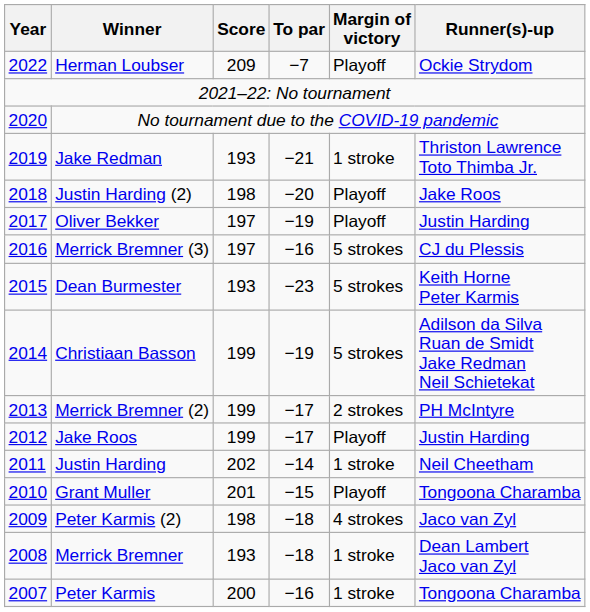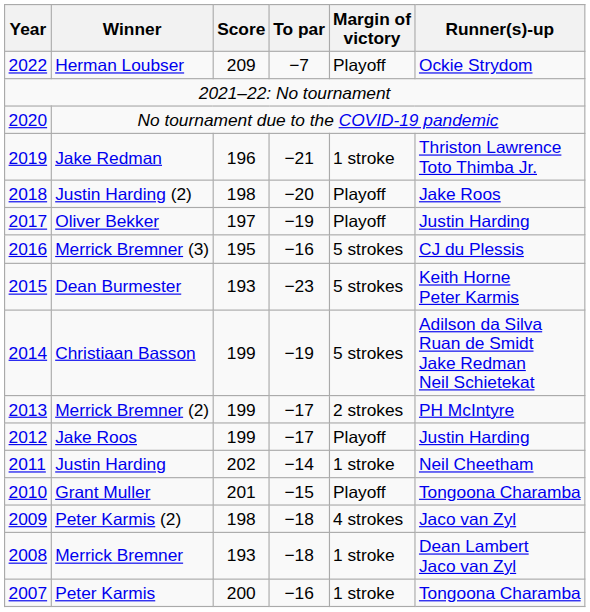 <table class=wikitable style="font-size:95%">
 <tr>
 <th>Year</th>
 <th>Winner</th>
 <th>Score</th>
 <th>To par</th>
 <th>Margin of<br>victory</th>
 <th>Runner(s)-up</th>
 </tr>
 <tr>
 <td><a href='#'>2022</a></td>
 <td> <a href='#'>Herman Loubser</a></td>
 <td align=center>209</td>
 <td align=center>−7</td>
 <td>Playoff</td>
 <td> <a href='#'>Ockie Strydom</a></td>
 </tr>
 <tr>
 <td colspan=6 align=center><em>2021–22: No tournament</em></td>
 </tr>
 <tr>
 <td><a href='#'>2020</a></td>
 <td colspan=5 align=center><em>No tournament due to the <a href='#'>COVID-19 pandemic</a></em></td>
 </tr>
 <tr>
 <td><a href='#'>2019</a></td>
 <td> <a href='#'>Jake Redman</a></td>
-<td align=center>193</td>
+<td align=center>196</td>
 <td align=center>−21</td>
 <td>1 stroke</td>
 <td> <a href='#'>Thriston Lawrence</a><br> <a href='#'>Toto Thimba Jr.</a></td>
 </tr>
 <tr>
 <td><a href='#'>2018</a></td>
 <td> <a href='#'>Justin Harding</a> (2)</td>
 <td align=center>198</td>
 <td align=center>−20</td>
 <td>Playoff</td>
 <td> <a href='#'>Jake Roos</a></td>
 </tr>
 <tr>
 <td><a href='#'>2017</a></td>
 <td> <a href='#'>Oliver Bekker</a></td>
 <td align=center>197</td>
 <td align=center>−19</td>
 <td>Playoff</td>
 <td> <a href='#'>Justin Harding</a></td>
 </tr>
 <tr>
 <td><a href='#'>2016</a></td>
 <td> <a href='#'>Merrick Bremner</a> (3)</td>
-<td align=center>197</td>
+<td align=center>195</td>
 <td align=center>−16</td>
 <td>5 strokes</td>
 <td> <a href='#'>CJ du Plessis</a></td>
 </tr>
 <tr>
 <td><a href='#'>2015</a></td>
 <td> <a href='#'>Dean Burmester</a></td>
 <td align=center>193</td>
 <td align=center>−23</td>
 <td>5 strokes</td>
 <td> <a href='#'>Keith Horne</a><br> <a href='#'>Peter Karmis</a></td>
 </tr>
 <tr>
 <td><a href='#'>2014</a></td>
 <td> <a href='#'>Christiaan Basson</a></td>
 <td align=center>199</td>
 <td align=center>−19</td>
 <td>5 strokes</td>
 <td> <a href='#'>Adilson da Silva</a><br> <a href='#'>Ruan de Smidt</a><br> <a href='#'>Jake Redman</a><br> <a href='#'>Neil Schietekat</a></td>
 </tr>
 <tr>
 <td><a href='#'>2013</a></td>
 <td> <a href='#'>Merrick Bremner</a> (2)</td>
 <td align=center>199</td>
 <td align=center>−17</td>
 <td>2 strokes</td>
 <td> <a href='#'>PH McIntyre</a></td>
 </tr>
 <tr>
 <td><a href='#'>2012</a></td>
 <td> <a href='#'>Jake Roos</a></td>
 <td align=center>199</td>
 <td align=center>−17</td>
 <td>Playoff</td>
 <td> <a href='#'>Justin Harding</a></td>
 </tr>
 <tr>
 <td><a href='#'>2011</a></td>
 <td> <a href='#'>Justin Harding</a></td>
 <td align=center>202</td>
 <td align=center>−14</td>
 <td>1 stroke</td>
 <td> <a href='#'>Neil Cheetham</a></td>
 </tr>
 <tr>
 <td><a href='#'>2010</a></td>
 <td> <a href='#'>Grant Muller</a></td>
 <td align=center>201</td>
 <td align=center>−15</td>
 <td>Playoff</td>
 <td> <a href='#'>Tongoona Charamba</a></td>
 </tr>
 <tr>
 <td><a href='#'>2009</a></td>
 <td> <a href='#'>Peter Karmis</a> (2)</td>
 <td align=center>198</td>
 <td align=center>−18</td>
 <td>4 strokes</td>
 <td> <a href='#'>Jaco van Zyl</a></td>
 </tr>
 <tr>
 <td><a href='#'>2008</a></td>
 <td> <a href='#'>Merrick Bremner</a></td>
 <td align=center>193</td>
 <td align=center>−18</td>
 <td>1 stroke</td>
 <td> <a href='#'>Dean Lambert</a><br> <a href='#'>Jaco van Zyl</a></td>
 </tr>
 <tr>
 <td><a href='#'>2007</a></td>
 <td> <a href='#'>Peter Karmis</a></td>
 <td align=center>200</td>
 <td align=center>−16</td>
 <td>1 stroke</td>
 <td> <a href='#'>Tongoona Charamba</a></td>
 </tr>
 </table>
